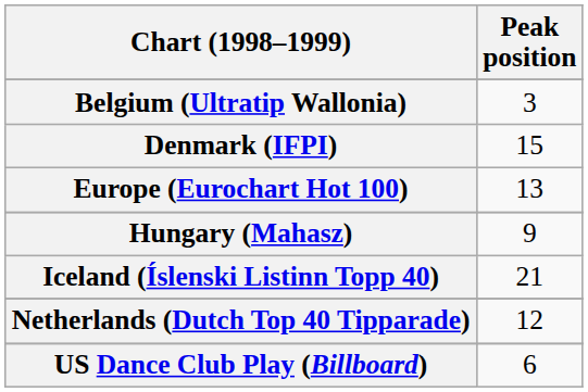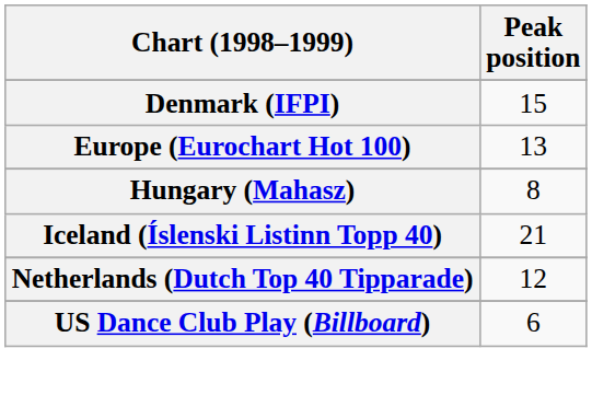 <table class="wikitable sortable plainrowheaders" style="text-align:center">
 <tr>
 <th scope="col">Chart (1998–1999)</th>
 <th scope="col">Peak<br>position</th>
 </tr>
 <tr>
 </tr>
 <tr>
-</tr>
-<tr>
-<th scope="row">Belgium (<a href='#'>Ultratip</a> Wallonia)</th>
-<td>3</td>
 </tr>
 <tr>
 <th scope="row">Denmark (<a href='#'>IFPI</a>)</th>
 <td>15</td>
 </tr>
 <tr>
 <th scope="row">Europe (<a href='#'>Eurochart Hot 100</a>)</th>
 <td>13</td>
 </tr>
 <tr>
 </tr>
 <tr>
 </tr>
 <tr>
 <th scope="row">Hungary (<a href='#'>Mahasz</a>)</th>
-<td>9</td>
+<td>8</td>
 </tr>
 <tr>
 <th scope="row">Iceland (<a href='#'>Íslenski Listinn Topp 40</a>)</th>
 <td>21</td>
 </tr>
 <tr>
 </tr>
 <tr>
 <th scope="row">Netherlands (<a href='#'>Dutch Top 40 Tipparade</a>)</th>
 <td>12</td>
 </tr>
 <tr>
 </tr>
 <tr>
 </tr>
 <tr>
 </tr>
 <tr>
 </tr>
 <tr>
 </tr>
 <tr>
 </tr>
 <tr>
 </tr>
 <tr>
 </tr>
 <tr>
 <th scope="row">US <a href='#'>Dance Club Play</a> (<em><a href='#'>Billboard</a></em>)</th>
 <td>6</td>
 </tr>
 </table>
